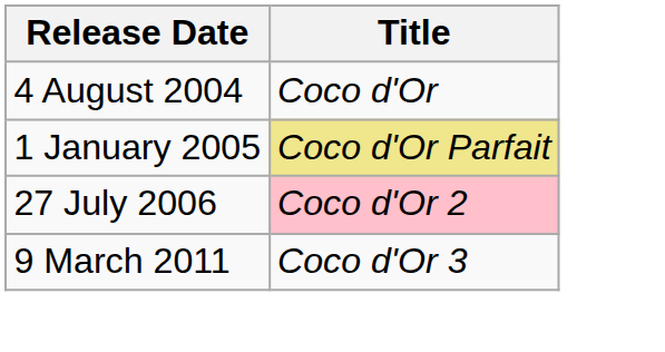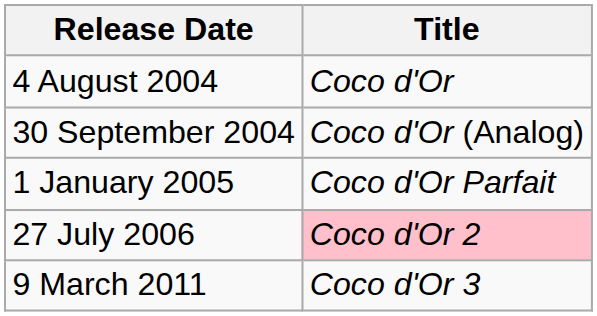 <table class="wikitable">
 <tr>
 <th>Release Date</th>
 <th>Title</th>
 </tr>
 <tr>
 <td>4 August 2004</td>
 <td><em>Coco d'Or</em></td>
 </tr>
 <tr>
+<td>30 September 2004</td>
+<td><em>Coco d'Or</em> (Analog)</td>
+</tr>
+<tr>
 <td>1 January 2005</td>
-<td style="background: khaki;"><em>Coco d'Or Parfait</em></td>
+<td><em>Coco d'Or Parfait</em></td>
 </tr>
 <tr>
 <td>27 July 2006</td>
 <td style="background: pink;"><em>Coco d'Or 2</em></td>
 </tr>
 <tr>
 <td>9 March 2011</td>
 <td><em>Coco d'Or 3</em></td>
 </tr>
 </table>
